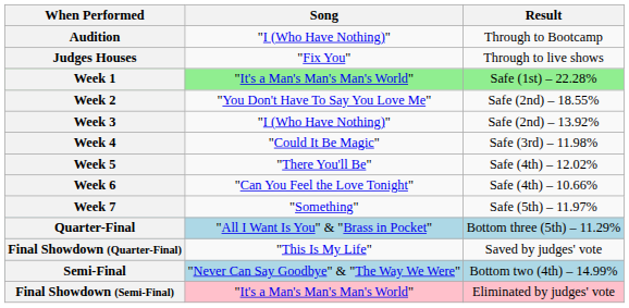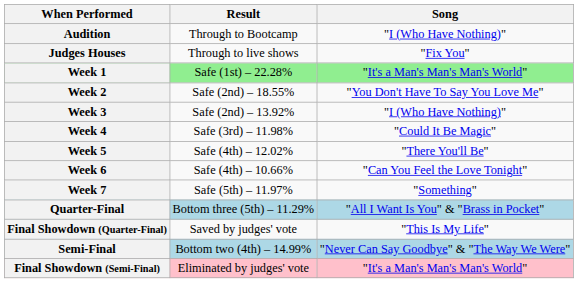 <table class="wikitable plainrowheaders" style="text-align:center;">
 <tr>
 <th scope="col">When Performed</th>
+<th scope="col">Result</th>
 <th scope="col">Song</th>
-<th scope="col">Result</th>
 </tr>
 <tr>
 <th scope="row">Audition</th>
+<td>Through to Bootcamp</td>
 <td>"<a href='#'>I (Who Have Nothing)</a>"</td>
-<td>Through to Bootcamp</td>
 </tr>
 <tr>
 <th scope="row">Judges Houses</th>
+<td>Through to live shows</td>
 <td>"<a href='#'>Fix You</a>"</td>
-<td>Through to live shows</td>
 </tr>
 <tr style="background:lightgreen">
 <th scope="row">Week 1</th>
+<td>Safe (1st) – 22.28%</td>
 <td>"<a href='#'>It's a Man's Man's Man's World</a>"</td>
-<td>Safe (1st) – 22.28%</td>
 </tr>
 <tr>
 <th scope="row">Week 2</th>
+<td>Safe (2nd) – 18.55%</td>
 <td>"<a href='#'>You Don't Have To Say You Love Me</a>"</td>
-<td>Safe (2nd) – 18.55%</td>
 </tr>
 <tr>
 <th scope="row">Week 3</th>
+<td>Safe (2nd) – 13.92%</td>
 <td>"<a href='#'>I (Who Have Nothing)</a>"</td>
-<td>Safe (2nd) – 13.92%</td>
 </tr>
 <tr>
 <th scope="row">Week 4</th>
+<td>Safe (3rd) – 11.98%</td>
 <td>"<a href='#'>Could It Be Magic</a>"</td>
-<td>Safe (3rd) – 11.98%</td>
 </tr>
 <tr>
 <th scope="row">Week 5</th>
+<td>Safe (4th) – 12.02%</td>
 <td>"<a href='#'>There You'll Be</a>"</td>
-<td>Safe (4th) – 12.02%</td>
 </tr>
 <tr>
 <th scope="row">Week 6</th>
+<td>Safe (4th) – 10.66%</td>
 <td>"<a href='#'>Can You Feel the Love Tonight</a>"</td>
-<td>Safe (4th) – 10.66%</td>
 </tr>
 <tr>
 <th scope="row">Week 7</th>
+<td>Safe (5th) – 11.97%</td>
 <td>"<a href='#'>Something</a>"</td>
-<td>Safe (5th) – 11.97%</td>
 </tr>
 <tr style="background:lightblue">
 <th scope="row">Quarter-Final</th>
+<td>Bottom three (5th) – 11.29%</td>
 <td>"<a href='#'>All I Want Is You</a>" & "<a href='#'>Brass in Pocket</a>"</td>
-<td>Bottom three (5th) – 11.29%</td>
 </tr>
 <tr>
 <th scope="row">Final Showdown <small>(Quarter-Final) </small></th>
+<td>Saved by judges' vote</td>
 <td>"<a href='#'>This Is My Life</a>"</td>
-<td>Saved by judges' vote</td>
 </tr>
 <tr style="background:lightblue">
 <th scope="row">Semi-Final</th>
+<td>Bottom two (4th) – 14.99%</td>
 <td>"<a href='#'>Never Can Say Goodbye</a>" & "<a href='#'>The Way We Were</a>"</td>
-<td>Bottom two (4th) – 14.99%</td>
 </tr>
 <tr style="background:pink">
 <th scope="row">Final Showdown <small>(Semi-Final)</small></th>
+<td>Eliminated by judges' vote</td>
 <td>"<a href='#'>It's a Man's Man's Man's World</a>"</td>
-<td>Eliminated by judges' vote</td>
 </tr>
 </table>
